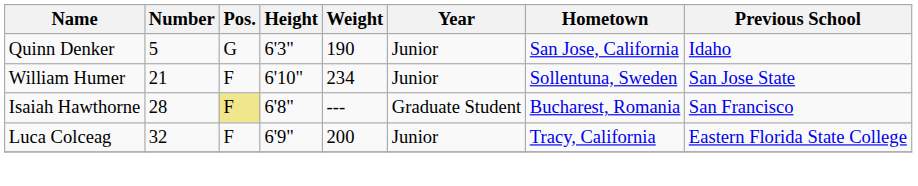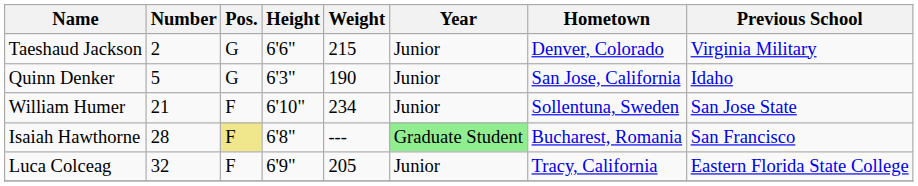 <table class="wikitable sortable" border="1">
 <tr align=center>
 <th style=>Name</th>
 <th style=>Number</th>
 <th style=>Pos.</th>
 <th style=>Height</th>
 <th style=>Weight</th>
 <th style=>Year</th>
 <th style=>Hometown</th>
 <th style=>Previous School</th>
+</tr>
+<tr>
+<td>Taeshaud Jackson</td>
+<td>2</td>
+<td>G</td>
+<td>6'6"</td>
+<td>215</td>
+<td>Junior</td>
+<td><a href='#'>Denver, Colorado</a></td>
+<td><a href='#'>Virginia Military</a></td>
 </tr>
 <tr>
 <td>Quinn Denker</td>
 <td>5</td>
 <td>G</td>
 <td>6'3"</td>
 <td>190</td>
 <td>Junior</td>
 <td><a href='#'>San Jose, California</a></td>
 <td><a href='#'>Idaho</a></td>
 </tr>
 <tr>
 <td>William Humer</td>
 <td>21</td>
 <td>F</td>
 <td>6'10"</td>
 <td>234</td>
 <td>Junior</td>
 <td><a href='#'>Sollentuna, Sweden</a></td>
 <td><a href='#'>San Jose State</a></td>
 </tr>
 <tr>
 <td>Isaiah Hawthorne</td>
 <td>28</td>
 <td style="background: khaki;">F</td>
 <td>6'8"</td>
 <td>---</td>
-<td>Graduate Student</td>
+<td style="background: lightgreen;">Graduate Student</td>
 <td><a href='#'>Bucharest, Romania</a></td>
 <td><a href='#'>San Francisco</a></td>
 </tr>
 <tr>
 <td>Luca Colceag</td>
 <td>32</td>
 <td>F</td>
 <td>6'9"</td>
-<td>200</td>
+<td>205</td>
 <td>Junior</td>
 <td><a href='#'>Tracy, California</a></td>
 <td><a href='#'>Eastern Florida State College</a></td>
 </tr>
 <tr>
 </tr>
 </table>
